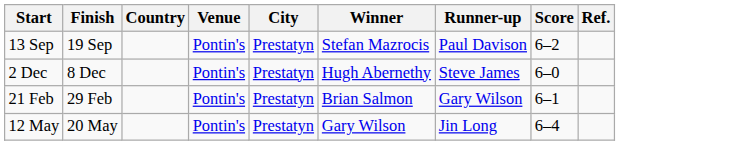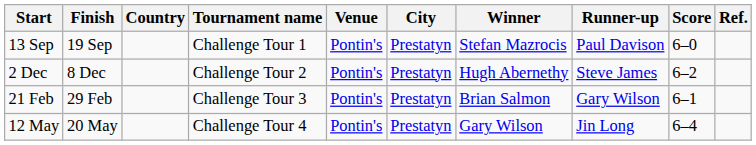 <table class="wikitable sortable" style="font-size: 85%">
 <tr>
 <th>Start</th>
 <th>Finish</th>
 <th>Country</th>
+<th>Tournament name</th>
 <th>Venue</th>
 <th>City</th>
 <th>Winner</th>
 <th>Runner-up</th>
 <th>Score</th>
 <th>Ref.</th>
 </tr>
 <tr>
 <td>13 Sep</td>
 <td>19 Sep</td>
 <td></td>
+<td>Challenge Tour 1</td>
 <td><a href='#'>Pontin's</a></td>
 <td><a href='#'>Prestatyn</a></td>
 <td> <a href='#'>Stefan Mazrocis</a></td>
 <td> <a href='#'>Paul Davison</a></td>
-<td>6–2</td>
+<td>6–0</td>
 <td></td>
 </tr>
 <tr>
 <td>2 Dec</td>
 <td>8 Dec</td>
 <td></td>
+<td>Challenge Tour 2</td>
 <td><a href='#'>Pontin's</a></td>
 <td><a href='#'>Prestatyn</a></td>
 <td> <a href='#'>Hugh Abernethy</a></td>
 <td> <a href='#'>Steve James</a></td>
-<td>6–0</td>
+<td>6–2</td>
 <td></td>
 </tr>
 <tr>
 <td>21 Feb</td>
 <td>29 Feb</td>
 <td></td>
+<td>Challenge Tour 3</td>
 <td><a href='#'>Pontin's</a></td>
 <td><a href='#'>Prestatyn</a></td>
 <td> <a href='#'>Brian Salmon</a></td>
 <td> <a href='#'>Gary Wilson</a></td>
 <td>6–1</td>
 <td></td>
 </tr>
 <tr>
 <td>12 May</td>
 <td>20 May</td>
 <td></td>
+<td>Challenge Tour 4</td>
 <td><a href='#'>Pontin's</a></td>
 <td><a href='#'>Prestatyn</a></td>
 <td> <a href='#'>Gary Wilson</a></td>
 <td> <a href='#'>Jin Long</a></td>
 <td>6–4</td>
 <td></td>
 </tr>
 </table>
